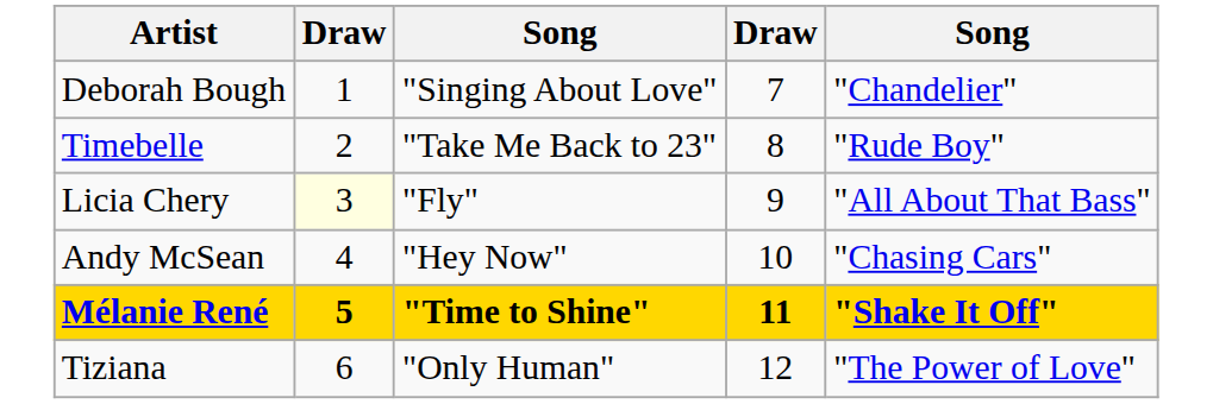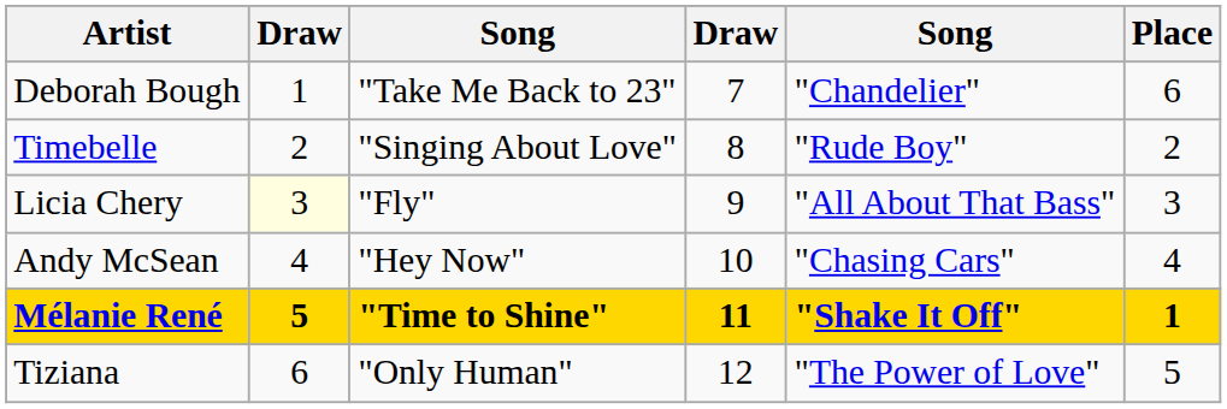 <table class="sortable wikitable" style="margin: 1em auto 1em auto; text-align:center">
 <tr>
 <th>Artist</th>
 <th>Draw</th>
 <th>Song</th>
 <th>Draw</th>
 <th>Song </th>
+<th>Place</th>
 </tr>
 <tr>
 <td align="left">Deborah Bough</td>
 <td>1</td>
-<td align="left">"Singing About Love"</td>
+<td align="left">"Take Me Back to 23"</td>
 <td>7</td>
 <td align="left">"<a href='#'>Chandelier</a>" </td>
+<td>6</td>
 </tr>
 <tr>
 <td align="left"><a href='#'>Timebelle</a></td>
 <td>2</td>
-<td align="left">"Take Me Back to 23"</td>
+<td align="left">"Singing About Love"</td>
 <td>8</td>
 <td align="left">"<a href='#'>Rude Boy</a>" </td>
+<td>2</td>
 </tr>
 <tr>
 <td align="left">Licia Chery</td>
 <td style="background: lightyellow;">3</td>
 <td align="left">"Fly"</td>
 <td>9</td>
 <td align="left">"<a href='#'>All About That Bass</a>" </td>
+<td>3</td>
 </tr>
 <tr>
 <td align="left">Andy McSean</td>
 <td>4</td>
 <td align="left">"Hey Now"</td>
 <td>10</td>
 <td align="left">"<a href='#'>Chasing Cars</a>" </td>
+<td>4</td>
 </tr>
 <tr style="font-weight:bold;background:gold;">
 <td align="left"><a href='#'>Mélanie René</a></td>
 <td>5</td>
 <td align="left">"Time to Shine"</td>
 <td>11</td>
 <td align="left">"<a href='#'>Shake It Off</a>" </td>
+<td>1</td>
 </tr>
 <tr>
 <td align="left">Tiziana</td>
 <td>6</td>
 <td align="left">"Only Human"</td>
 <td>12</td>
 <td align="left">"<a href='#'>The Power of Love</a>" </td>
+<td>5</td>
 </tr>
 </table>
